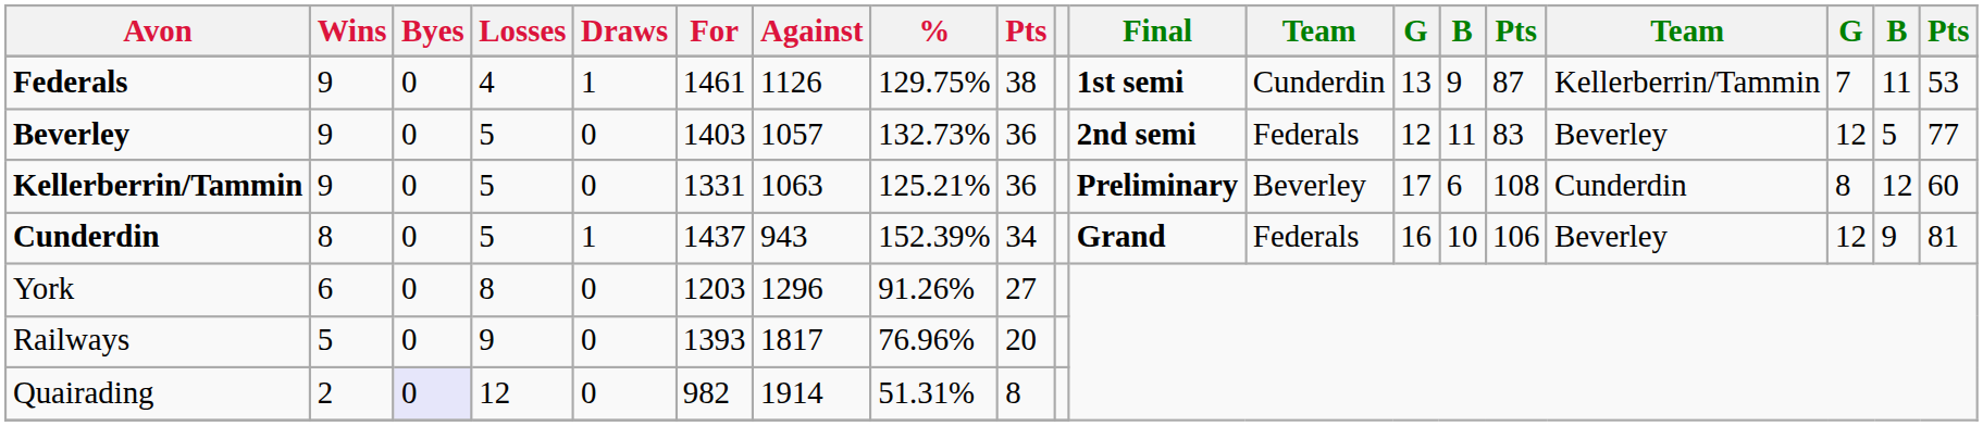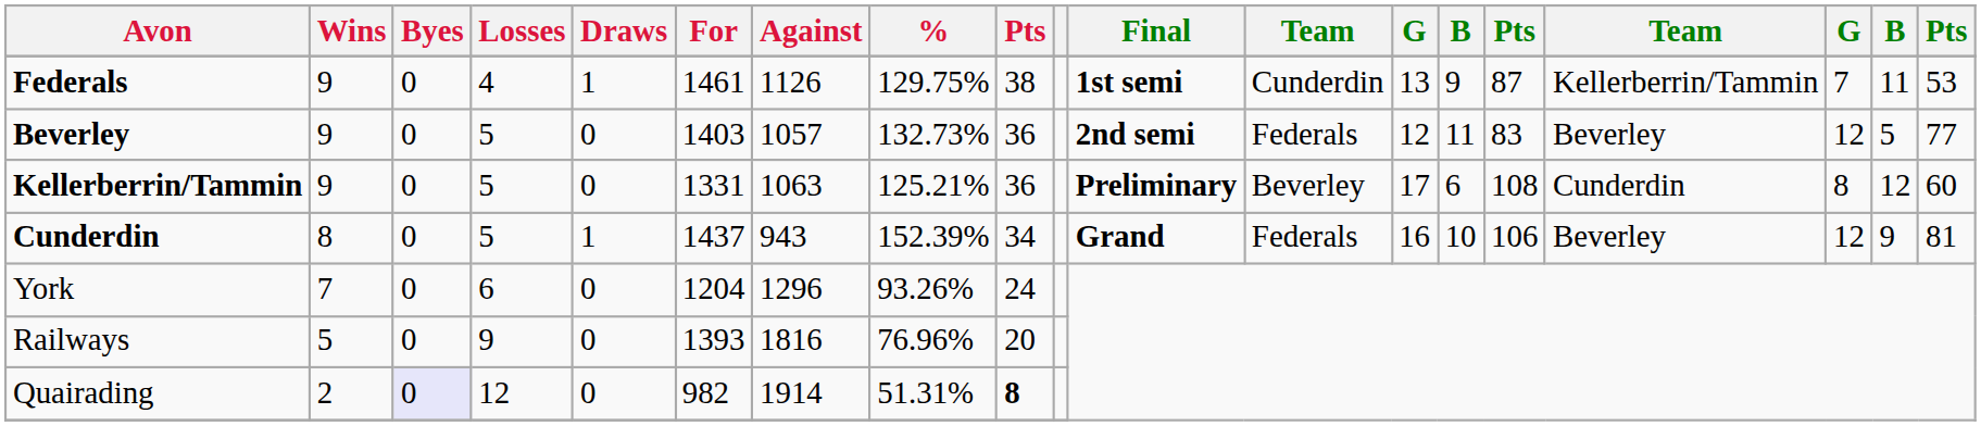 <table style="font-size: 85%; text-align: left;" class="wikitable">
 <tr>
 <th style="color:crimson">Avon</th>
 <th style="color:crimson">Wins</th>
 <th style="color:crimson">Byes</th>
 <th style="color:crimson">Losses</th>
 <th style="color:crimson">Draws</th>
 <th style="color:crimson">For</th>
 <th style="color:crimson">Against</th>
 <th style="color:crimson">%</th>
 <th style="color:crimson">Pts</th>
 <th></th>
 <th style="color:green">Final</th>
 <th style="color:green">Team</th>
 <th style="color:green">G</th>
 <th style="color:green">B</th>
 <th style="color:green">Pts</th>
 <th style="color:green">Team</th>
 <th style="color:green">G</th>
 <th style="color:green">B</th>
 <th style="color:green">Pts</th>
 </tr>
 <tr>
 </tr>
 <tr>
 </tr>
 <tr>
 <td><strong>	Federals	</strong></td>
 <td>9</td>
 <td>0</td>
 <td>4</td>
 <td>1</td>
 <td>1461</td>
 <td>1126</td>
 <td>129.75%</td>
 <td>38</td>
 <td></td>
 <td><strong>1st semi</strong></td>
 <td>Cunderdin</td>
 <td>13</td>
 <td>9</td>
 <td>87</td>
 <td>Kellerberrin/Tammin</td>
 <td>7</td>
 <td>11</td>
 <td>53</td>
 </tr>
 <tr>
 <td><strong>	Beverley	</strong></td>
 <td>9</td>
 <td>0</td>
 <td>5</td>
 <td>0</td>
 <td>1403</td>
 <td>1057</td>
 <td>132.73%</td>
 <td>36</td>
 <td></td>
 <td><strong>2nd semi</strong></td>
 <td>Federals</td>
 <td>12</td>
 <td>11</td>
 <td>83</td>
 <td>Beverley</td>
 <td>12</td>
 <td>5</td>
 <td>77</td>
 </tr>
 <tr ||>
 <td><strong>	Kellerberrin/Tammin	</strong></td>
 <td>9</td>
 <td>0</td>
 <td>5</td>
 <td>0</td>
 <td>1331</td>
 <td>1063</td>
 <td>125.21%</td>
 <td>36</td>
 <td></td>
 <td><strong>Preliminary</strong></td>
 <td>Beverley</td>
 <td>17</td>
 <td>6</td>
 <td>108</td>
 <td>Cunderdin</td>
 <td>8</td>
 <td>12</td>
 <td>60</td>
 </tr>
 <tr>
 <td><strong>	Cunderdin	</strong></td>
 <td>8</td>
 <td>0</td>
 <td>5</td>
 <td>1</td>
 <td>1437</td>
 <td>943</td>
 <td>152.39%</td>
 <td>34</td>
 <td></td>
 <td><strong>Grand</strong></td>
 <td>Federals</td>
 <td>16</td>
 <td>10</td>
 <td>106</td>
 <td>Beverley</td>
 <td>12</td>
 <td>9</td>
 <td>81</td>
 </tr>
 <tr>
 <td>York</td>
+<td>7</td>
+<td>0</td>
 <td>6</td>
 <td>0</td>
-<td>8</td>
-<td>0</td>
-<td>1203</td>
+<td>1204</td>
 <td>1296</td>
-<td>91.26%</td>
-<td>27</td>
+<td>93.26%</td>
+<td>24</td>
 <td></td>
 </tr>
 <tr>
 <td>Railways</td>
 <td>5</td>
 <td>0</td>
 <td>9</td>
 <td>0</td>
 <td>1393</td>
-<td>1817</td>
+<td>1816</td>
 <td>76.96%</td>
 <td>20</td>
 <td></td>
 </tr>
 <tr>
 <td>Quairading</td>
 <td>2</td>
 <td style="background: lavender;">0</td>
 <td>12</td>
 <td>0</td>
 <td>982</td>
 <td>1914</td>
 <td>51.31%</td>
-<td>8</td>
+<td><strong>8</strong></td>
 <td></td>
 </tr>
 <tr>
 </tr>
 </table>
